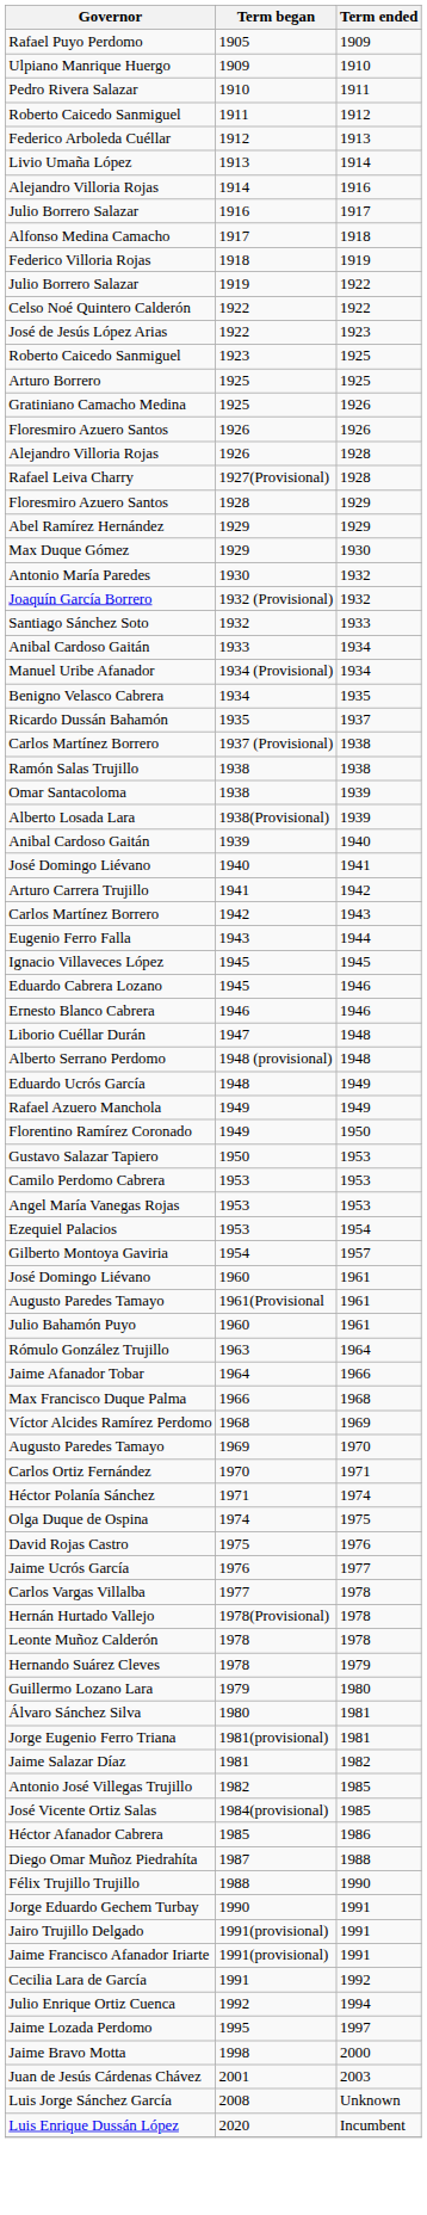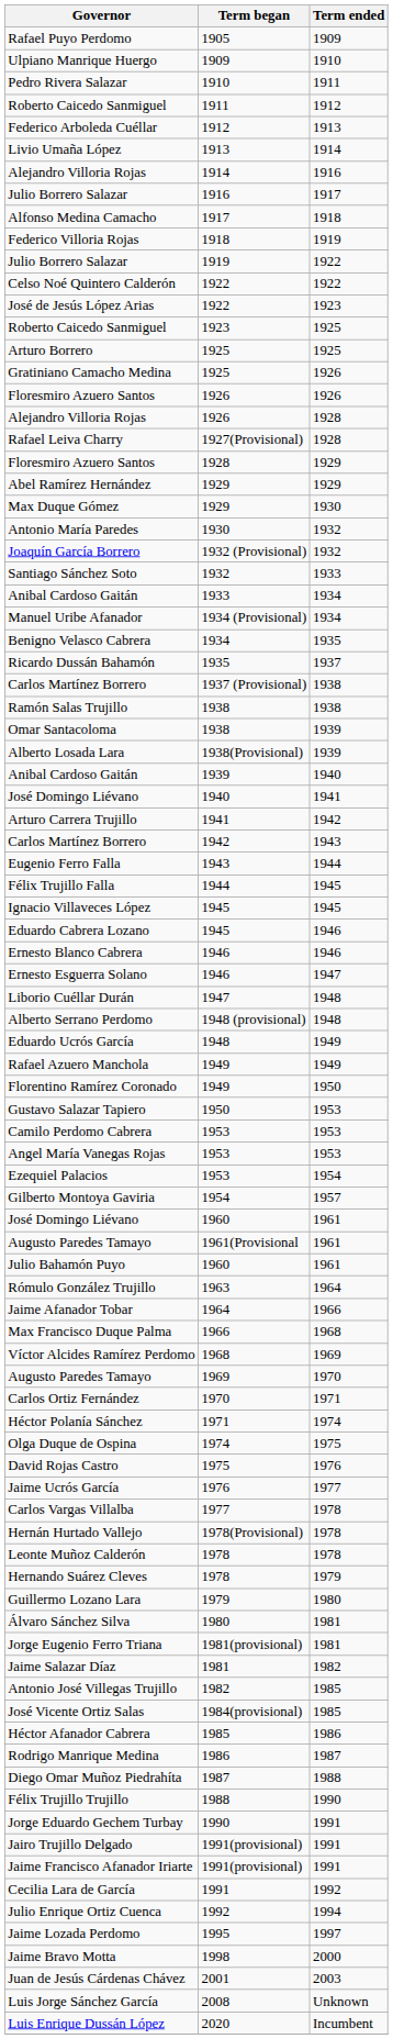 <table class="wikitable">
 <tr>
 <th>Governor</th>
 <th>Term began</th>
 <th>Term ended</th>
 </tr>
 <tr>
 <td>Rafael Puyo Perdomo</td>
 <td>1905</td>
 <td>1909</td>
 </tr>
 <tr>
 <td>Ulpiano Manrique Huergo</td>
 <td>1909</td>
 <td>1910</td>
 </tr>
 <tr>
 <td>Pedro Rivera Salazar</td>
 <td>1910</td>
 <td>1911</td>
 </tr>
 <tr>
 <td>Roberto Caicedo Sanmiguel</td>
 <td>1911</td>
 <td>1912</td>
 </tr>
 <tr>
 <td>Federico Arboleda Cuéllar</td>
 <td>1912</td>
 <td>1913</td>
 </tr>
 <tr>
 <td>Livio Umaña López</td>
 <td>1913</td>
 <td>1914</td>
 </tr>
 <tr>
 <td>Alejandro Villoria Rojas</td>
 <td>1914</td>
 <td>1916</td>
 </tr>
 <tr>
 <td>Julio Borrero Salazar</td>
 <td>1916</td>
 <td>1917</td>
 </tr>
 <tr>
 <td>Alfonso Medina Camacho</td>
 <td>1917</td>
 <td>1918</td>
 </tr>
 <tr>
 <td>Federico Villoria Rojas</td>
 <td>1918</td>
 <td>1919</td>
 </tr>
 <tr>
 <td>Julio Borrero Salazar</td>
 <td>1919</td>
 <td>1922</td>
 </tr>
 <tr>
 <td>Celso Noé Quintero Calderón</td>
 <td>1922</td>
 <td>1922</td>
 </tr>
 <tr>
 <td>José de Jesús López Arias</td>
 <td>1922</td>
 <td>1923</td>
 </tr>
 <tr>
 <td>Roberto Caicedo Sanmiguel</td>
 <td>1923</td>
 <td>1925</td>
 </tr>
 <tr>
 <td>Arturo Borrero</td>
 <td>1925</td>
 <td>1925</td>
 </tr>
 <tr>
 <td>Gratiniano Camacho Medina</td>
 <td>1925</td>
 <td>1926</td>
 </tr>
 <tr>
 <td>Floresmiro Azuero Santos</td>
 <td>1926</td>
 <td>1926</td>
 </tr>
 <tr>
 <td>Alejandro Villoria Rojas</td>
 <td>1926</td>
 <td>1928</td>
 </tr>
 <tr>
 <td>Rafael Leiva Charry</td>
 <td>1927(Provisional)</td>
 <td>1928</td>
 </tr>
 <tr>
 <td>Floresmiro Azuero Santos</td>
 <td>1928</td>
 <td>1929</td>
 </tr>
 <tr>
 <td>Abel Ramírez Hernández</td>
 <td>1929</td>
 <td>1929</td>
 </tr>
 <tr>
 <td>Max Duque Gómez</td>
 <td>1929</td>
 <td>1930</td>
 </tr>
 <tr>
 <td>Antonio María Paredes</td>
 <td>1930</td>
 <td>1932</td>
 </tr>
 <tr>
 <td><a href='#'>Joaquín García Borrero</a></td>
 <td>1932 (Provisional)</td>
 <td>1932</td>
 </tr>
 <tr>
 <td>Santiago Sánchez Soto</td>
 <td>1932</td>
 <td>1933</td>
 </tr>
 <tr>
 <td>Anibal Cardoso Gaitán</td>
 <td>1933</td>
 <td>1934</td>
 </tr>
 <tr>
 <td>Manuel Uribe Afanador</td>
 <td>1934 (Provisional)</td>
 <td>1934</td>
 </tr>
 <tr>
 <td>Benigno Velasco Cabrera</td>
 <td>1934</td>
 <td>1935</td>
 </tr>
 <tr>
 <td>Ricardo Dussán Bahamón</td>
 <td>1935</td>
 <td>1937</td>
 </tr>
 <tr>
 <td>Carlos Martínez Borrero</td>
 <td>1937 (Provisional)</td>
 <td>1938</td>
 </tr>
 <tr>
 <td>Ramón Salas Trujillo</td>
 <td>1938</td>
 <td>1938</td>
 </tr>
 <tr>
 <td>Omar Santacoloma</td>
 <td>1938</td>
 <td>1939</td>
 </tr>
 <tr>
 <td>Alberto Losada Lara</td>
 <td>1938(Provisional)</td>
 <td>1939</td>
 </tr>
 <tr>
 <td>Anibal Cardoso Gaitán</td>
 <td>1939</td>
 <td>1940</td>
 </tr>
 <tr>
 <td>José Domingo Liévano</td>
 <td>1940</td>
 <td>1941</td>
 </tr>
 <tr>
 <td>Arturo Carrera Trujillo</td>
 <td>1941</td>
 <td>1942</td>
 </tr>
 <tr>
 <td>Carlos Martínez Borrero</td>
 <td>1942</td>
 <td>1943</td>
 </tr>
 <tr>
 <td>Eugenio Ferro Falla</td>
 <td>1943</td>
 <td>1944</td>
 </tr>
 <tr>
+<td>Félix Trujillo Falla</td>
+<td>1944</td>
+<td>1945</td>
+</tr>
+<tr>
 <td>Ignacio Villaveces López</td>
 <td>1945</td>
 <td>1945</td>
 </tr>
 <tr>
 <td>Eduardo Cabrera Lozano</td>
 <td>1945</td>
 <td>1946</td>
 </tr>
 <tr>
 <td>Ernesto Blanco Cabrera</td>
 <td>1946</td>
 <td>1946</td>
+</tr>
+<tr>
+<td>Ernesto Esguerra Solano</td>
+<td>1946</td>
+<td>1947</td>
 </tr>
 <tr>
 <td>Liborio Cuéllar Durán</td>
 <td>1947</td>
 <td>1948</td>
 </tr>
 <tr>
 <td>Alberto Serrano Perdomo</td>
 <td>1948 (provisional)</td>
 <td>1948</td>
 </tr>
 <tr>
 <td>Eduardo Ucrós García</td>
 <td>1948</td>
 <td>1949</td>
 </tr>
 <tr>
 <td>Rafael Azuero Manchola</td>
 <td>1949</td>
 <td>1949</td>
 </tr>
 <tr>
 <td>Florentino Ramírez Coronado</td>
 <td>1949</td>
 <td>1950</td>
 </tr>
 <tr>
 <td>Gustavo Salazar Tapiero</td>
 <td>1950</td>
 <td>1953</td>
 </tr>
 <tr>
 <td>Camilo Perdomo Cabrera</td>
 <td>1953</td>
 <td>1953</td>
 </tr>
 <tr>
 <td>Angel María Vanegas Rojas</td>
 <td>1953</td>
 <td>1953</td>
 </tr>
 <tr>
 <td>Ezequiel Palacios</td>
 <td>1953</td>
 <td>1954</td>
 </tr>
 <tr>
 <td>Gilberto Montoya Gaviria</td>
 <td>1954</td>
 <td>1957</td>
 </tr>
 <tr>
 <td>José Domingo Liévano</td>
 <td>1960</td>
 <td>1961</td>
 </tr>
 <tr>
 <td>Augusto Paredes Tamayo</td>
 <td>1961(Provisional</td>
 <td>1961</td>
 </tr>
 <tr>
 <td>Julio Bahamón Puyo</td>
 <td>1960</td>
 <td>1961</td>
 </tr>
 <tr>
 <td>Rómulo González Trujillo</td>
 <td>1963</td>
 <td>1964</td>
 </tr>
 <tr>
 <td>Jaime Afanador Tobar</td>
 <td>1964</td>
 <td>1966</td>
 </tr>
 <tr>
 <td>Max Francisco Duque Palma</td>
 <td>1966</td>
 <td>1968</td>
 </tr>
 <tr>
 <td>Víctor Alcides Ramírez Perdomo</td>
 <td>1968</td>
 <td>1969</td>
 </tr>
 <tr>
 <td>Augusto Paredes Tamayo</td>
 <td>1969</td>
 <td>1970</td>
 </tr>
 <tr>
 <td>Carlos Ortiz Fernández</td>
 <td>1970</td>
 <td>1971</td>
 </tr>
 <tr>
 <td>Héctor Polanía Sánchez</td>
 <td>1971</td>
 <td>1974</td>
 </tr>
 <tr>
 <td>Olga Duque de Ospina</td>
 <td>1974</td>
 <td>1975</td>
 </tr>
 <tr>
 <td>David Rojas Castro</td>
 <td>1975</td>
 <td>1976</td>
 </tr>
 <tr>
 <td>Jaime Ucrós García</td>
 <td>1976</td>
 <td>1977</td>
 </tr>
 <tr>
 <td>Carlos Vargas Villalba</td>
 <td>1977</td>
 <td>1978</td>
 </tr>
 <tr>
 <td>Hernán Hurtado Vallejo</td>
 <td>1978(Provisional)</td>
 <td>1978</td>
 </tr>
 <tr>
 <td>Leonte Muñoz Calderón</td>
 <td>1978</td>
 <td>1978</td>
 </tr>
 <tr>
 <td>Hernando Suárez Cleves</td>
 <td>1978</td>
 <td>1979</td>
 </tr>
 <tr>
 <td>Guillermo Lozano Lara</td>
 <td>1979</td>
 <td>1980</td>
 </tr>
 <tr>
 <td>Álvaro Sánchez Silva</td>
 <td>1980</td>
 <td>1981</td>
 </tr>
 <tr>
 <td>Jorge Eugenio Ferro Triana</td>
 <td>1981(provisional)</td>
 <td>1981</td>
 </tr>
 <tr>
 <td>Jaime Salazar Díaz</td>
 <td>1981</td>
 <td>1982</td>
 </tr>
 <tr>
 <td>Antonio José Villegas Trujillo</td>
 <td>1982</td>
 <td>1985</td>
 </tr>
 <tr>
 <td>José Vicente Ortiz Salas</td>
 <td>1984(provisional)</td>
 <td>1985</td>
 </tr>
 <tr>
 <td>Héctor Afanador Cabrera</td>
 <td>1985</td>
 <td>1986</td>
 </tr>
 <tr>
+<td>Rodrigo Manrique Medina</td>
+<td>1986</td>
+<td>1987</td>
+</tr>
+<tr>
 <td>Diego Omar Muñoz Piedrahíta</td>
 <td>1987</td>
 <td>1988</td>
 </tr>
 <tr>
 <td>Félix Trujillo Trujillo</td>
 <td>1988</td>
 <td>1990</td>
 </tr>
 <tr>
 <td>Jorge Eduardo Gechem Turbay</td>
 <td>1990</td>
 <td>1991</td>
 </tr>
 <tr>
 <td>Jairo Trujillo Delgado</td>
 <td>1991(provisional)</td>
 <td>1991</td>
 </tr>
 <tr>
 <td>Jaime Francisco Afanador Iriarte</td>
 <td>1991(provisional)</td>
 <td>1991</td>
 </tr>
 <tr>
 <td>Cecilia Lara de García</td>
 <td>1991</td>
 <td>1992</td>
 </tr>
 <tr>
 <td>Julio Enrique Ortiz Cuenca</td>
 <td>1992</td>
 <td>1994</td>
 </tr>
 <tr>
 <td>Jaime Lozada Perdomo</td>
 <td>1995</td>
 <td>1997</td>
 </tr>
 <tr>
 <td>Jaime Bravo Motta</td>
 <td>1998</td>
 <td>2000</td>
 </tr>
 <tr>
 <td>Juan de Jesús Cárdenas Chávez</td>
 <td>2001</td>
 <td>2003</td>
 </tr>
 <tr>
 <td>Luis Jorge Sánchez García</td>
 <td>2008</td>
 <td>Unknown</td>
 </tr>
 <tr>
 <td><a href='#'>Luis Enrique Dussán López</a></td>
 <td>2020</td>
 <td>Incumbent</td>
 </tr>
 <tr>
 </tr>
 </table>
